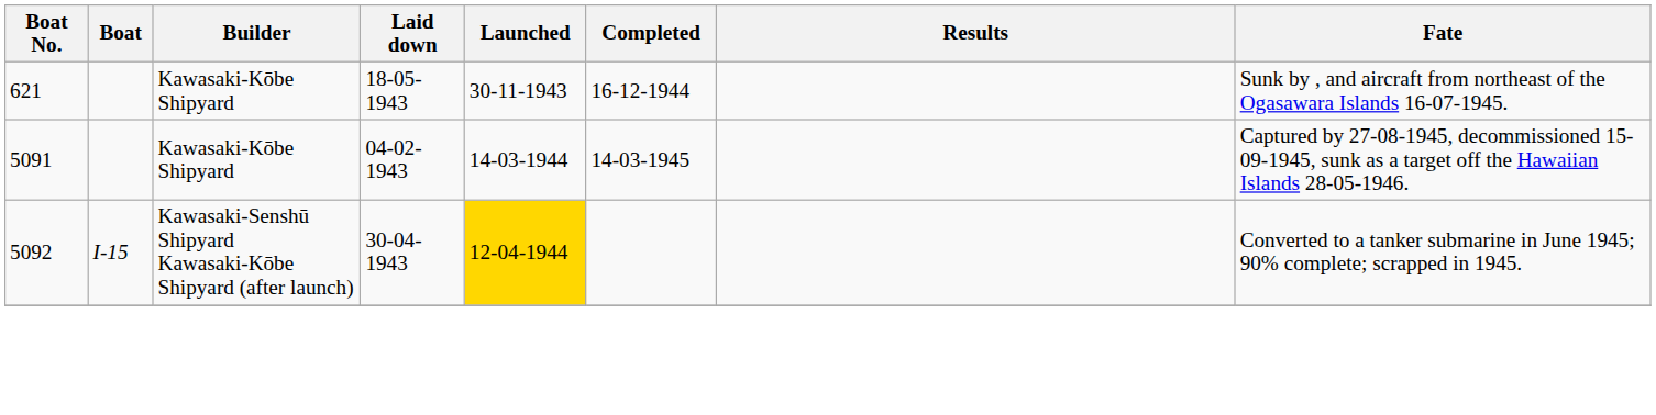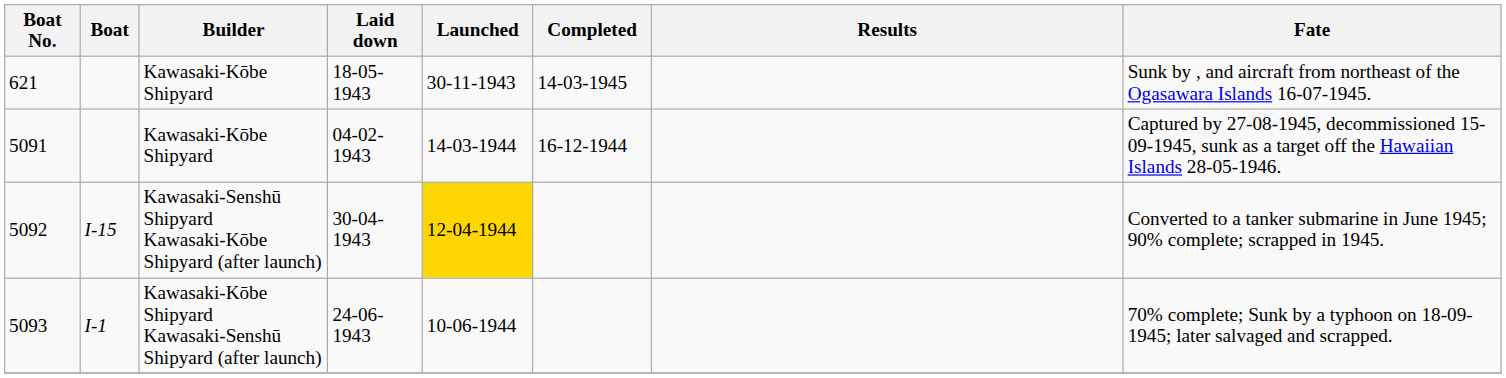 <table class="wikitable">
 <tr>
 <th width="4%">Boat No.</th>
 <th width="3%">Boat</th>
 <th width="10%">Builder</th>
 <th width="5%">Laid down</th>
 <th width="5%">Launched</th>
 <th width="5%">Completed</th>
 <th width="25%">Results</th>
 <th width="20%">Fate</th>
 </tr>
 <tr>
 <td>621</td>
 <td><em></em></td>
 <td>Kawasaki-Kōbe Shipyard</td>
 <td>18-05-1943</td>
 <td>30-11-1943</td>
-<td>16-12-1944</td>
+<td>14-03-1945</td>
 <td></td>
 <td>Sunk by ,  and aircraft from   northeast of the <a href='#'>Ogasawara Islands</a> 16-07-1945.</td>
 </tr>
 <tr>
 <td>5091</td>
 <td><em></em></td>
 <td>Kawasaki-Kōbe Shipyard</td>
 <td>04-02-1943</td>
 <td>14-03-1944</td>
-<td>14-03-1945</td>
+<td>16-12-1944</td>
 <td></td>
 <td>Captured by  27-08-1945, decommissioned 15-09-1945, sunk as a target off the <a href='#'>Hawaiian Islands</a> 28-05-1946.</td>
 </tr>
 <tr>
 <td>5092</td>
 <td><em>I-15</em></td>
 <td>Kawasaki-Senshū Shipyard<br>Kawasaki-Kōbe Shipyard (after launch)</td>
 <td>30-04-1943</td>
 <td style="background: gold;">12-04-1944</td>
 <td></td>
 <td></td>
 <td>Converted to a tanker submarine in June 1945; 90% complete; scrapped in 1945.</td>
 </tr>
 <tr>
+<td>5093</td>
+<td><em>I-1</em></td>
+<td>Kawasaki-Kōbe Shipyard<br>Kawasaki-Senshū Shipyard (after launch)</td>
+<td>24-06-1943</td>
+<td>10-06-1944</td>
+<td></td>
+<td></td>
+<td>70% complete; Sunk by a typhoon on 18-09-1945; later salvaged and scrapped.</td>
+</tr>
+<tr>
 </tr>
 </table>
